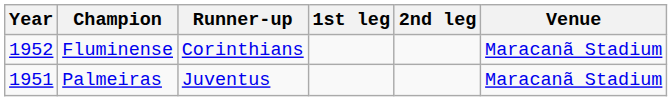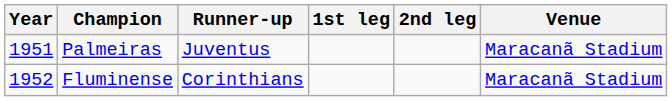 <table class="wikitable" style=>
 <tr>
 <th>Year</th>
 <th>Champion</th>
 <th>Runner-up</th>
 <th>1st leg</th>
 <th>2nd leg</th>
 <th>Venue</th>
 </tr>
 <tr>
+<td><a href='#'>1951</a></td>
+<td> <a href='#'>Palmeiras</a></td>
+<td> <a href='#'>Juventus</a></td>
+<td></td>
+<td></td>
+<td><a href='#'>Maracanã Stadium</a></td>
+</tr>
+<tr>
 <td><a href='#'>1952</a></td>
 <td> <a href='#'>Fluminense</a></td>
 <td> <a href='#'>Corinthians</a></td>
 <td></td>
 <td></td>
 <td><a href='#'>Maracanã Stadium</a></td>
 </tr>
-<tr>
-<td><a href='#'>1951</a></td>
-<td> <a href='#'>Palmeiras</a></td>
-<td> <a href='#'>Juventus</a></td>
-<td></td>
-<td></td>
-<td><a href='#'>Maracanã Stadium</a></td>
-</tr>
 </table>
